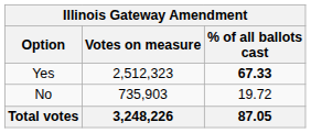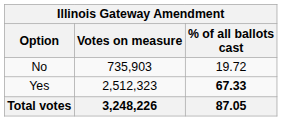 <table class="wikitable">
 <tr>
 <th colspan=3 text align=center>Illinois Gateway Amendment</th>
 </tr>
 <tr>
 <th>Option</th>
 <th>Votes on measure</th>
 <th>% of all ballots<br>cast</th>
 </tr>
 <tr>
+<td text align=center>No</td>
+<td text align=center>735,903</td>
+<td text align=center>19.72</td>
+</tr>
+<tr>
 <td text align=center>Yes</td>
 <td text align=center>2,512,323</td>
 <td text align=center><strong>67.33</strong></td>
-</tr>
-<tr>
-<td text align=center>No</td>
-<td text align=center>735,903</td>
-<td text align=center>19.72</td>
 </tr>
 <tr>
 <th text align=center>Total votes</th>
 <th text align=center><strong>3,248,226</strong></th>
 <th text align=center><strong>87.05</strong></th>
 </tr>
 </table>
